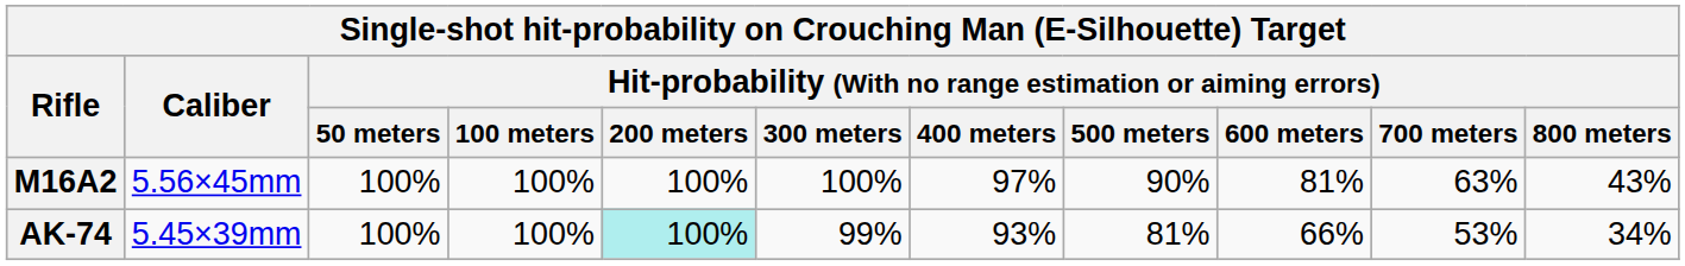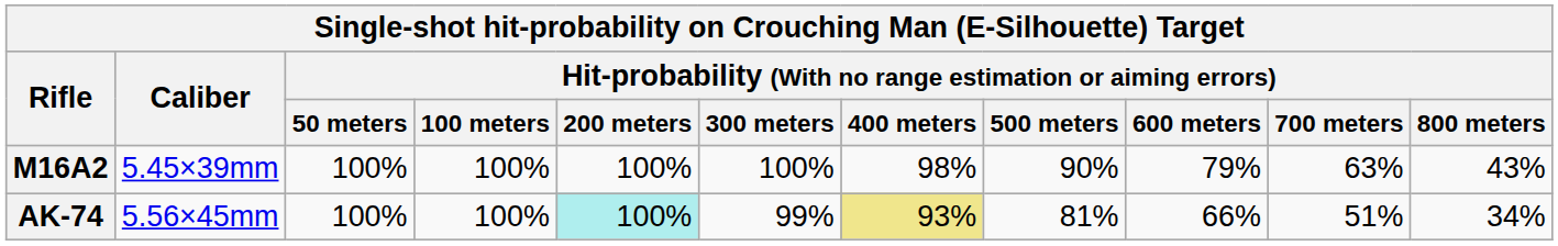 <table class="wikitable" style="margin: 1em auto; text-align:right;">
 <tr valign="top">
 <th colspan=11><strong>Single-shot hit-probability on Crouching Man (E-Silhouette) Target</strong></th>
 </tr>
 <tr>
 <th rowspan=2>Rifle</th>
 <th rowspan=2>Caliber</th>
 <th colspan=9>Hit-probability <small>(With no range estimation or aiming errors)</small></th>
 </tr>
 <tr>
 <th><small>50 meters</small></th>
 <th><small>100 meters</small></th>
 <th><small>200 meters</small></th>
 <th><small>300 meters</small></th>
 <th><small>400 meters</small></th>
 <th><small>500 meters</small></th>
 <th><small>600 meters</small></th>
 <th><small>700 meters</small></th>
 <th><small>800 meters</small></th>
 </tr>
 <tr>
 <th>M16A2</th>
-<td><a href='#'>5.56×45mm</a></td>
+<td><a href='#'>5.45×39mm</a></td>
 <td>100%</td>
 <td>100%</td>
 <td>100%</td>
 <td>100%</td>
-<td>97%</td>
+<td>98%</td>
 <td>90%</td>
-<td>81%</td>
+<td>79%</td>
 <td>63%</td>
 <td>43%</td>
 </tr>
 <tr>
 <th>AK-74</th>
-<td><a href='#'>5.45×39mm</a></td>
+<td><a href='#'>5.56×45mm</a></td>
 <td>100%</td>
 <td>100%</td>
 <td style="background: paleturquoise;">100%</td>
 <td>99%</td>
-<td>93%</td>
+<td style="background: khaki;">93%</td>
 <td>81%</td>
 <td>66%</td>
-<td>53%</td>
+<td>51%</td>
 <td>34%</td>
 </tr>
 </table>
